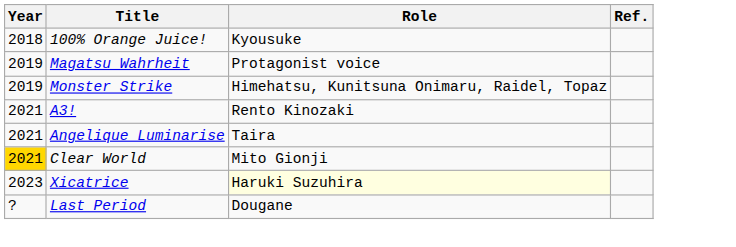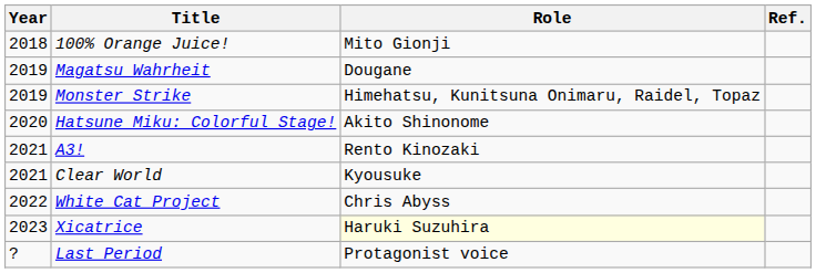 <table class="wikitable">
 <tr>
 <th>Year</th>
 <th>Title</th>
 <th>Role</th>
 <th>Ref.</th>
 </tr>
 <tr>
 <td>2018</td>
 <td><em>100% Orange Juice!</em></td>
-<td>Kyousuke</td>
+<td>Mito Gionji</td>
 <td></td>
 </tr>
 <tr>
 <td>2019</td>
 <td><em><a href='#'>Magatsu Wahrheit</a></em></td>
-<td>Protagonist voice</td>
+<td>Dougane</td>
 <td></td>
 </tr>
 <tr>
 <td>2019</td>
 <td><em><a href='#'>Monster Strike</a></em></td>
 <td>Himehatsu, Kunitsuna Onimaru, Raidel, Topaz</td>
+<td></td>
+</tr>
+<tr>
+<td>2020</td>
+<td><em><a href='#'>Hatsune Miku: Colorful Stage!</a></em></td>
+<td>Akito Shinonome</td>
 <td></td>
 </tr>
 <tr>
 <td>2021</td>
 <td><em><a href='#'>A3!</a></em></td>
 <td>Rento Kinozaki</td>
 <td></td>
 </tr>
 <tr>
 <td>2021</td>
-<td><em><a href='#'>Angelique Luminarise</a></em></td>
-<td>Taira</td>
+<td><em>Clear World</em></td>
+<td>Kyousuke</td>
 <td></td>
 </tr>
 <tr>
-<td style="background: gold;">2021</td>
-<td><em>Clear World</em></td>
-<td>Mito Gionji</td>
+<td>2022</td>
+<td><em><a href='#'>White Cat Project</a></em></td>
+<td>Chris Abyss</td>
 <td></td>
 </tr>
 <tr>
 <td>2023</td>
 <td><em><a href='#'>Xicatrice</a></em></td>
 <td style="background: lightyellow;">Haruki Suzuhira</td>
 <td></td>
 </tr>
 <tr>
 <td>?</td>
 <td><em><a href='#'>Last Period</a></em></td>
-<td>Dougane</td>
+<td>Protagonist voice</td>
 <td></td>
 </tr>
 </table>
